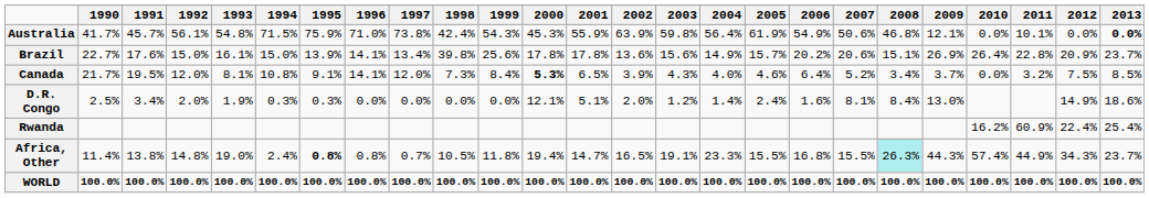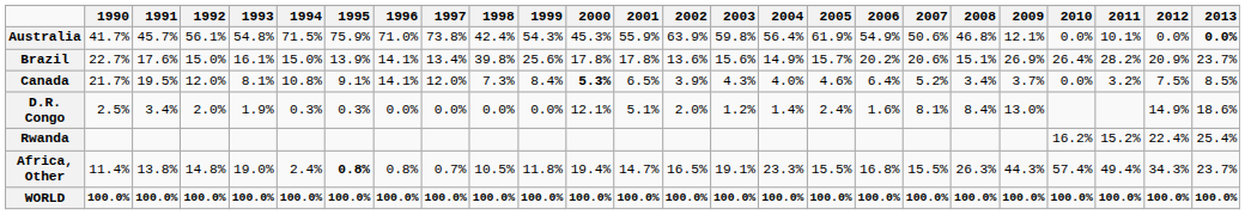 <table class="wikitable" style="text-align:right;">
 <tr style="font-size:8pt">
 </tr>
 <tr style="font-size:8pt">
 <td style="height:11px; text-align:center;"> </td>
 <th style="text-align:right;">1990</th>
 <th style="text-align:right;">1991</th>
 <th style="text-align:right;">1992</th>
 <th style="text-align:right;">1993</th>
 <th style="text-align:right;">1994</th>
 <th style="text-align:right;">1995</th>
 <th style="text-align:right;">1996</th>
 <th style="text-align:right;">1997</th>
 <th style="text-align:right;">1998</th>
 <th style="text-align:right;">1999</th>
 <th style="text-align:right;">2000</th>
 <th style="text-align:right;">2001</th>
 <th style="text-align:right;">2002</th>
 <th style="text-align:right;">2003</th>
 <th style="text-align:right;">2004</th>
 <th style="text-align:right;">2005</th>
 <th style="text-align:right;">2006</th>
 <th style="text-align:right;">2007</th>
 <th style="text-align:right;">2008</th>
 <th style="text-align:right;">2009</th>
 <th style="text-align:right;">2010</th>
 <th style="text-align:right;">2011</th>
 <th style="text-align:right;">2012</th>
 <th style="text-align:right;">2013</th>
 </tr>
 <tr style="font-size:8pt">
 <th style="height:11px;">Australia</th>
 <td>41.7%</td>
 <td>45.7%</td>
 <td>56.1%</td>
 <td>54.8%</td>
 <td>71.5%</td>
 <td>75.9%</td>
 <td>71.0%</td>
 <td>73.8%</td>
 <td>42.4%</td>
 <td>54.3%</td>
 <td>45.3%</td>
 <td>55.9%</td>
 <td>63.9%</td>
 <td>59.8%</td>
 <td>56.4%</td>
 <td>61.9%</td>
 <td>54.9%</td>
 <td>50.6%</td>
 <td>46.8%</td>
 <td>12.1%</td>
 <td>0.0%</td>
 <td>10.1%</td>
 <td>0.0%</td>
 <td><strong>0.0%</strong></td>
 </tr>
 <tr style="font-size:8pt">
 <th style="height:11px;">Brazil</th>
 <td>22.7%</td>
 <td>17.6%</td>
 <td>15.0%</td>
 <td>16.1%</td>
 <td>15.0%</td>
 <td>13.9%</td>
 <td>14.1%</td>
 <td>13.4%</td>
 <td>39.8%</td>
 <td>25.6%</td>
 <td>17.8%</td>
 <td>17.8%</td>
 <td>13.6%</td>
 <td>15.6%</td>
 <td>14.9%</td>
 <td>15.7%</td>
 <td>20.2%</td>
 <td>20.6%</td>
 <td>15.1%</td>
 <td>26.9%</td>
 <td>26.4%</td>
-<td>22.8%</td>
+<td>28.2%</td>
 <td>20.9%</td>
 <td>23.7%</td>
 </tr>
 <tr style="font-size:8pt">
 <th style="height:11px;">Canada</th>
 <td>21.7%</td>
 <td>19.5%</td>
 <td>12.0%</td>
 <td>8.1%</td>
 <td>10.8%</td>
 <td>9.1%</td>
 <td>14.1%</td>
 <td>12.0%</td>
 <td>7.3%</td>
 <td>8.4%</td>
 <td><strong>5.3%</strong></td>
 <td>6.5%</td>
 <td>3.9%</td>
 <td>4.3%</td>
 <td>4.0%</td>
 <td>4.6%</td>
 <td>6.4%</td>
 <td>5.2%</td>
 <td>3.4%</td>
 <td>3.7%</td>
 <td>0.0%</td>
 <td>3.2%</td>
 <td>7.5%</td>
 <td>8.5%</td>
 </tr>
 <tr style="font-size:8pt">
 <th style="height:11px;">D.R. Congo</th>
 <td>2.5%</td>
 <td>3.4%</td>
 <td>2.0%</td>
 <td>1.9%</td>
 <td>0.3%</td>
 <td>0.3%</td>
 <td>0.0%</td>
 <td>0.0%</td>
 <td>0.0%</td>
 <td>0.0%</td>
 <td>12.1%</td>
 <td>5.1%</td>
 <td>2.0%</td>
 <td>1.2%</td>
 <td>1.4%</td>
 <td>2.4%</td>
 <td>1.6%</td>
 <td>8.1%</td>
 <td>8.4%</td>
 <td>13.0%</td>
 <td></td>
 <td></td>
 <td>14.9%</td>
 <td>18.6%</td>
 </tr>
 <tr style="font-size:8pt">
 <th style="height:11px;">Rwanda</th>
 <td></td>
 <td></td>
 <td></td>
 <td></td>
 <td></td>
 <td></td>
 <td></td>
 <td></td>
 <td></td>
 <td></td>
 <td></td>
 <td></td>
 <td></td>
 <td></td>
 <td></td>
 <td></td>
 <td></td>
 <td></td>
 <td></td>
 <td></td>
 <td>16.2%</td>
-<td>60.9%</td>
+<td>15.2%</td>
 <td>22.4%</td>
 <td>25.4%</td>
 </tr>
 <tr style="font-size:8pt">
 <th style="height:22px;">Africa, Other</th>
 <td>11.4%</td>
 <td>13.8%</td>
 <td>14.8%</td>
 <td>19.0%</td>
 <td>2.4%</td>
 <td><strong>0.8%</strong></td>
 <td>0.8%</td>
 <td>0.7%</td>
 <td>10.5%</td>
 <td>11.8%</td>
 <td>19.4%</td>
 <td>14.7%</td>
 <td>16.5%</td>
 <td>19.1%</td>
 <td>23.3%</td>
 <td>15.5%</td>
 <td>16.8%</td>
 <td>15.5%</td>
-<td style="background: paleturquoise;">26.3%</td>
+<td>26.3%</td>
 <td>44.3%</td>
 <td>57.4%</td>
-<td>44.9%</td>
+<td>49.4%</td>
 <td>34.3%</td>
 <td>23.7%</td>
 </tr>
 <tr style="font-weight:bold">
 <th style="font-size:8pt; height:11px;">WORLD</th>
 <td style="font-size:7pt">100.0%</td>
 <td style="font-size:7pt">100.0%</td>
 <td style="font-size:7pt">100.0%</td>
 <td style="font-size:7pt">100.0%</td>
 <td style="font-size:7pt">100.0%</td>
 <td style="font-size:7pt">100.0%</td>
 <td style="font-size:7pt">100.0%</td>
 <td style="font-size:7pt">100.0%</td>
 <td style="font-size:7pt">100.0%</td>
 <td style="font-size:7pt">100.0%</td>
 <td style="font-size:7pt">100.0%</td>
 <td style="font-size:7pt">100.0%</td>
 <td style="font-size:7pt">100.0%</td>
 <td style="font-size:7pt">100.0%</td>
 <td style="font-size:7pt">100.0%</td>
 <td style="font-size:7pt">100.0%</td>
 <td style="font-size:7pt">100.0%</td>
 <td style="font-size:7pt">100.0%</td>
 <td style="font-size:7pt">100.0%</td>
 <td style="font-size:7pt">100.0%</td>
 <td style="font-size:7pt">100.0%</td>
 <td style="font-size:7pt">100.0%</td>
 <td style="font-size:7pt">100.0%</td>
 <td style="font-size:7pt">100.0%</td>
 </tr>
 </table>
